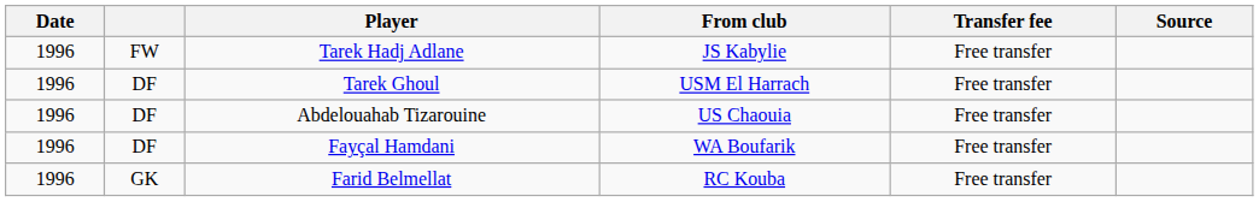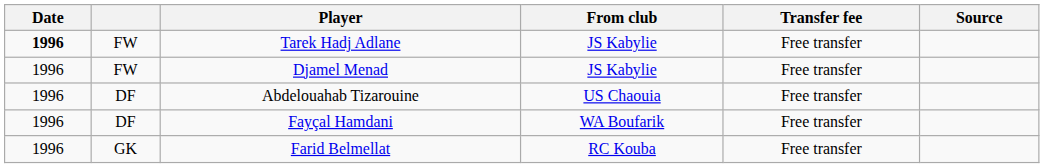 <table class="wikitable sortable" style="width:70%; text-align:center; font-size:85%; text-align:centre;">
 <tr>
 <th><strong>Date</strong></th>
 <th><strong></strong></th>
 <th><strong>Player</strong></th>
 <th><strong>From club</strong></th>
 <th><strong>Transfer fee</strong></th>
 <th><strong>Source</strong></th>
 </tr>
 <tr>
-<td>1996</td>
+<td><strong>1996</strong></td>
 <td>FW</td>
 <td> <a href='#'>Tarek Hadj Adlane</a></td>
 <td> <a href='#'>JS Kabylie</a></td>
 <td>Free transfer</td>
 <td></td>
 </tr>
 <tr>
 <td>1996</td>
-<td>DF</td>
-<td> <a href='#'>Tarek Ghoul</a></td>
-<td> <a href='#'>USM El Harrach</a></td>
+<td>FW</td>
+<td> <a href='#'>Djamel Menad</a></td>
+<td> <a href='#'>JS Kabylie</a></td>
 <td>Free transfer</td>
 <td></td>
 </tr>
 <tr>
 <td>1996</td>
 <td>DF</td>
 <td> Abdelouahab Tizarouine</td>
 <td> <a href='#'>US Chaouia</a></td>
 <td>Free transfer</td>
 <td></td>
 </tr>
 <tr>
 <td>1996</td>
 <td>DF</td>
 <td> <a href='#'>Fayçal Hamdani</a></td>
 <td> <a href='#'>WA Boufarik</a></td>
 <td>Free transfer</td>
 <td></td>
 </tr>
 <tr>
 <td>1996</td>
 <td>GK</td>
 <td> <a href='#'>Farid Belmellat</a></td>
 <td> <a href='#'>RC Kouba</a></td>
 <td>Free transfer</td>
 <td></td>
 </tr>
 </table>
